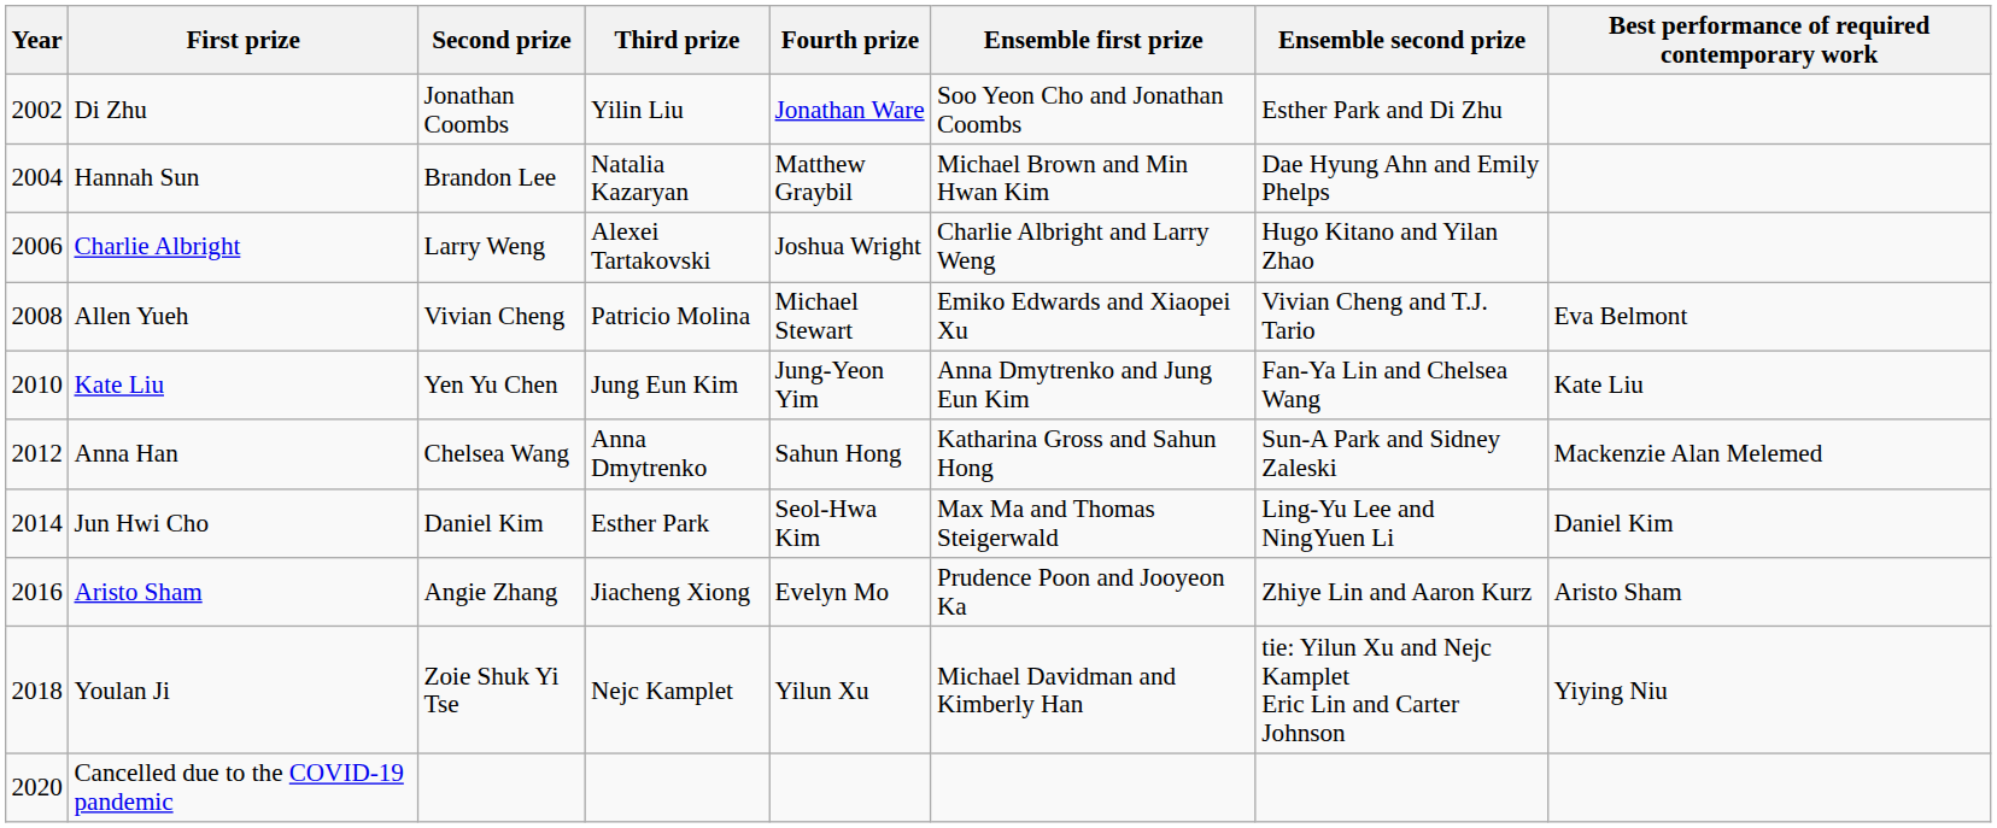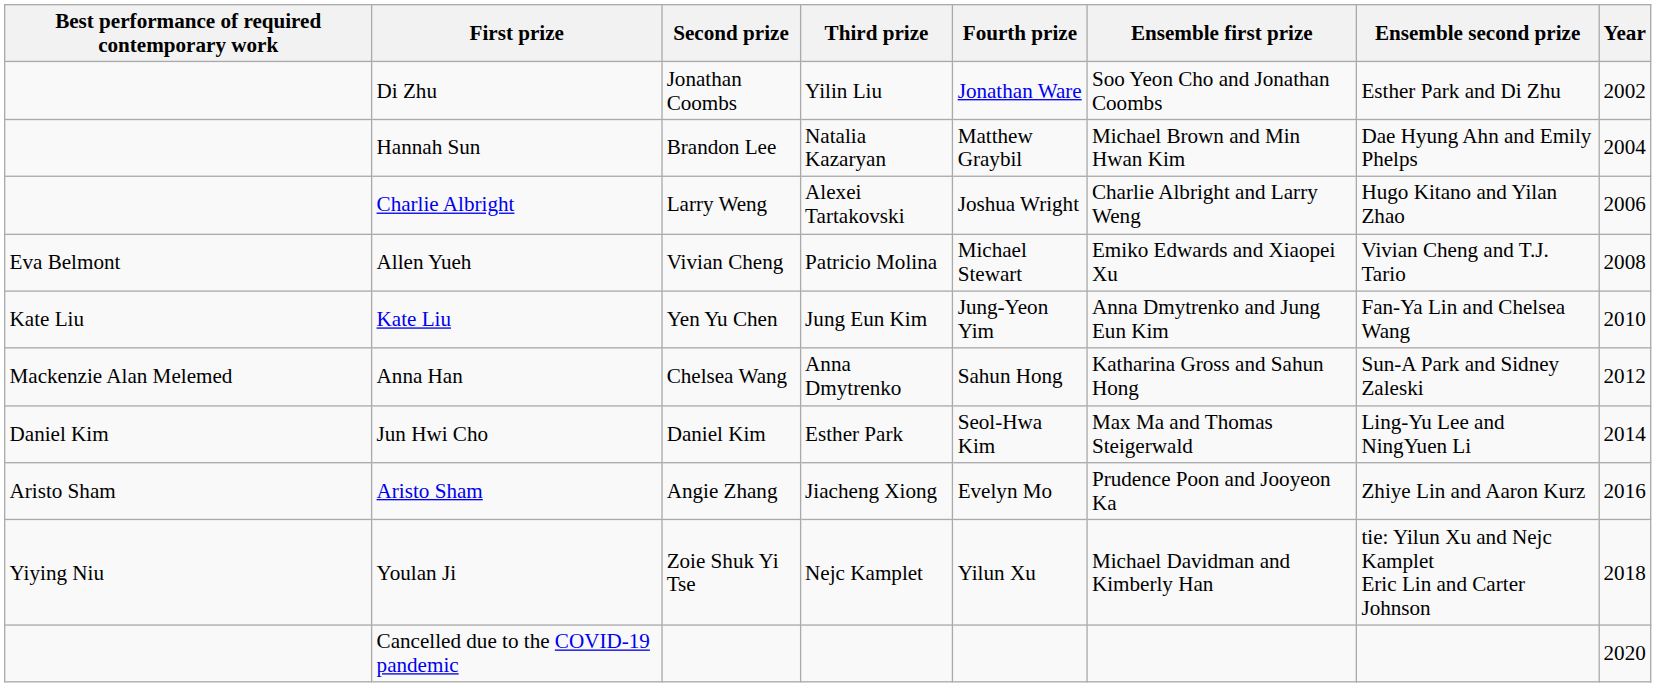 <table class="wikitable">
 <tr>
-<th>Year</th>
+<th>Best performance of required contemporary work</th>
 <th>First prize</th>
 <th>Second prize</th>
 <th>Third prize</th>
 <th>Fourth prize</th>
 <th>Ensemble first prize</th>
 <th>Ensemble second prize</th>
-<th>Best performance of required contemporary work</th>
+<th>Year</th>
 </tr>
 <tr>
-<td>2002</td>
+<td></td>
 <td>Di Zhu</td>
 <td>Jonathan Coombs</td>
 <td>Yilin Liu</td>
 <td><a href='#'>Jonathan Ware</a></td>
 <td>Soo Yeon Cho and Jonathan Coombs</td>
 <td>Esther Park and Di Zhu</td>
-<td></td>
+<td>2002</td>
 </tr>
 <tr>
-<td>2004</td>
+<td></td>
 <td>Hannah Sun</td>
 <td>Brandon Lee</td>
 <td>Natalia Kazaryan</td>
 <td>Matthew Graybil</td>
 <td>Michael Brown and Min Hwan Kim</td>
 <td>Dae Hyung Ahn and Emily Phelps</td>
-<td></td>
+<td>2004</td>
 </tr>
 <tr>
-<td>2006</td>
+<td></td>
 <td><a href='#'>Charlie Albright</a></td>
 <td>Larry Weng</td>
 <td>Alexei Tartakovski</td>
 <td>Joshua Wright</td>
 <td>Charlie Albright and Larry Weng</td>
 <td>Hugo Kitano and Yilan Zhao</td>
-<td></td>
+<td>2006</td>
 </tr>
 <tr>
-<td>2008</td>
+<td>Eva Belmont</td>
 <td>Allen Yueh</td>
 <td>Vivian Cheng</td>
 <td>Patricio Molina</td>
 <td>Michael Stewart</td>
 <td>Emiko Edwards and  Xiaopei Xu</td>
 <td>Vivian Cheng and T.J. Tario</td>
-<td>Eva Belmont</td>
+<td>2008</td>
 </tr>
 <tr>
-<td>2010</td>
+<td>Kate Liu</td>
 <td><a href='#'>Kate Liu</a></td>
 <td>Yen Yu Chen</td>
 <td>Jung Eun Kim</td>
 <td>Jung-Yeon Yim</td>
 <td>Anna Dmytrenko and Jung Eun Kim</td>
 <td>Fan-Ya Lin and Chelsea Wang</td>
-<td>Kate Liu</td>
+<td>2010</td>
 </tr>
 <tr>
-<td>2012</td>
+<td>Mackenzie Alan Melemed</td>
 <td>Anna Han</td>
 <td>Chelsea Wang</td>
 <td>Anna Dmytrenko</td>
 <td>Sahun Hong</td>
 <td>Katharina Gross and Sahun Hong</td>
 <td>Sun-A Park and Sidney Zaleski</td>
-<td>Mackenzie Alan Melemed</td>
+<td>2012</td>
 </tr>
 <tr>
-<td>2014</td>
+<td>Daniel Kim</td>
 <td>Jun Hwi Cho</td>
 <td>Daniel Kim</td>
 <td>Esther Park</td>
 <td>Seol-Hwa Kim</td>
 <td>Max Ma and Thomas Steigerwald</td>
 <td>Ling-Yu Lee and NingYuen Li</td>
-<td>Daniel Kim</td>
+<td>2014</td>
 </tr>
 <tr>
-<td>2016</td>
+<td>Aristo Sham</td>
 <td><a href='#'>Aristo Sham</a></td>
 <td>Angie Zhang</td>
 <td>Jiacheng Xiong</td>
 <td>Evelyn Mo</td>
 <td>Prudence Poon and Jooyeon Ka</td>
 <td>Zhiye Lin and Aaron Kurz</td>
-<td>Aristo Sham</td>
+<td>2016</td>
 </tr>
 <tr>
-<td>2018</td>
+<td>Yiying Niu</td>
 <td>Youlan Ji</td>
 <td>Zoie Shuk Yi Tse</td>
 <td>Nejc Kamplet</td>
 <td>Yilun Xu</td>
 <td>Michael Davidman and Kimberly Han</td>
 <td>tie: Yilun Xu and Nejc Kamplet<br>Eric Lin and Carter Johnson</td>
-<td>Yiying Niu</td>
+<td>2018</td>
 </tr>
 <tr>
-<td>2020</td>
+<td></td>
 <td>Cancelled due to the <a href='#'>COVID-19 pandemic</a></td>
 <td></td>
 <td></td>
 <td></td>
 <td></td>
 <td></td>
-<td></td>
+<td>2020</td>
 </tr>
 </table>
